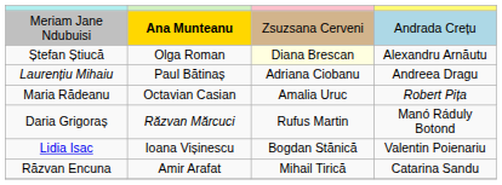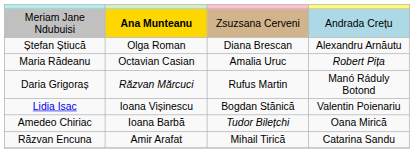 <table class="wikitable"  style="text-align:center; font-size:100%; width:100%;">
 <tr>
 <td style="width:13%;" scope="col" bgcolor="#afeeee"><strong></strong></td>
 <td style="width:13%;" scope="col" bgcolor="#d0f0c0"><strong></strong></td>
 <td style="width:13%;" scope="col" bgcolor="pink"><strong></strong></td>
 <td style="width:13%;" scope="col" bgcolor="#fffa73"><strong></strong></td>
 </tr>
 <tr>
 <td bgcolor="silver">Meriam Jane Ndubuisi</td>
 <td bgcolor="gold"><strong>Ana Munteanu</strong></td>
 <td bgcolor="tan">Zsuzsana Cerveni</td>
 <td bgcolor="lightblue">Andrada Crețu</td>
 </tr>
 <tr>
 <td>Ștefan Știucă</td>
 <td>Olga Roman</td>
-<td style="background: lightyellow;">Diana Brescan</td>
+<td>Diana Brescan</td>
 <td>Alexandru Arnăutu</td>
-</tr>
-<tr>
-<td><em>Laurențiu Mihaiu</em></td>
-<td>Paul Bătinaș</td>
-<td>Adriana Ciobanu</td>
-<td>Andreea Dragu</td>
 </tr>
 <tr>
 <td>Maria Rădeanu</td>
 <td>Octavian Casian</td>
 <td>Amalia Uruc</td>
 <td><em>Robert Pița</em></td>
 </tr>
 <tr>
 <td>Daria Grigoraș</td>
 <td><em>Răzvan Mărcuci</em></td>
 <td>Rufus Martin</td>
 <td>Manó Ráduly Botond</td>
 </tr>
 <tr>
 <td><a href='#'>Lidia Isac</a></td>
 <td>Ioana Vișinescu</td>
 <td>Bogdan Stănică</td>
 <td>Valentin Poienariu</td>
 </tr>
 <tr>
+<td>Amedeo Chiriac</td>
+<td>Ioana Barbă</td>
+<td><em>Tudor Bilețchi</em></td>
+<td>Oana Mirică</td>
+</tr>
+<tr>
 <td>Răzvan Encuna</td>
 <td>Amir Arafat</td>
 <td>Mihail Tirică</td>
 <td>Catarina Sandu</td>
 </tr>
 <tr>
 </tr>
 </table>
